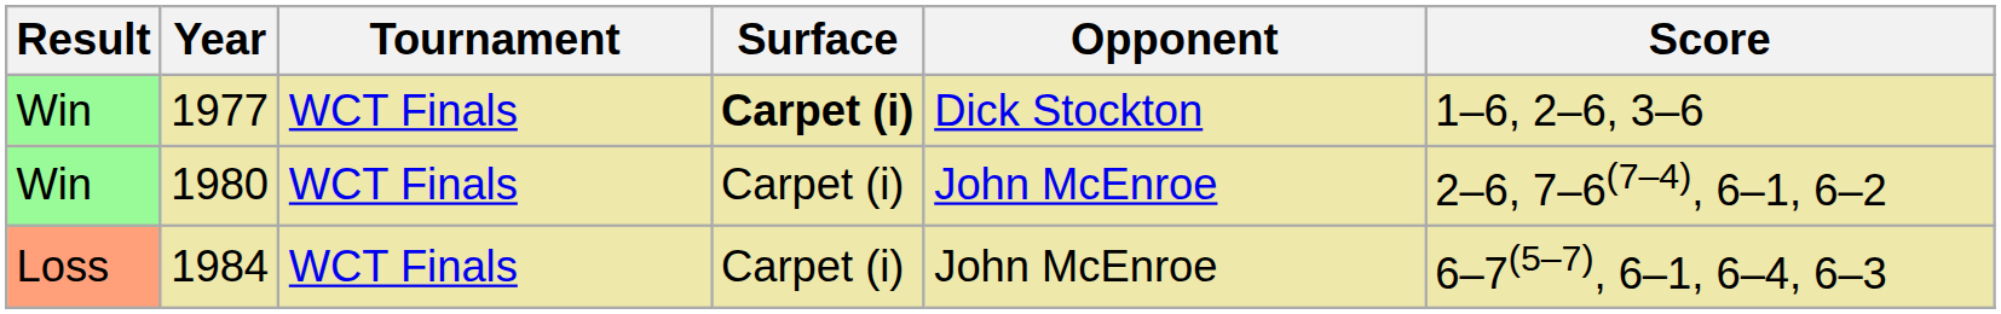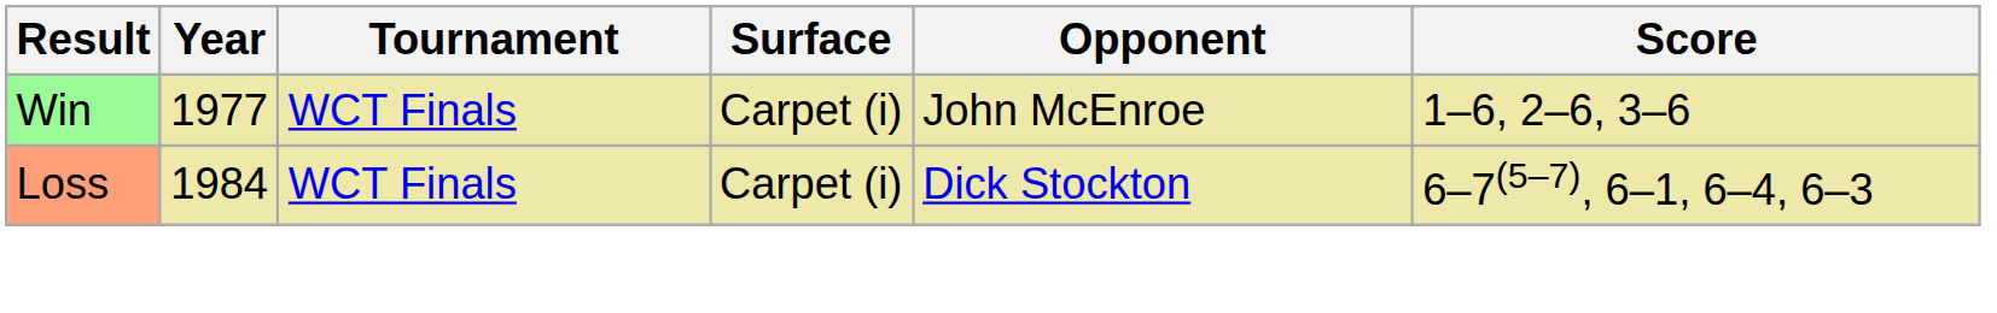 <table class="sortable wikitable" style=font-size:100%>
 <tr>
 <th>Result</th>
 <th width=30>Year</th>
 <th width=150>Tournament</th>
 <th>Surface</th>
 <th width=175>Opponent</th>
 <th width=200 class="unsortable">Score</th>
 </tr>
 <tr bgcolor=EEE8AA>
 <td bgcolor=98FB98>Win</td>
 <td>1977</td>
 <td><a href='#'>WCT Finals</a></td>
-<td><strong>Carpet (i)</strong></td>
-<td> <a href='#'>Dick Stockton</a></td>
+<td>Carpet (i)</td>
+<td> John McEnroe</td>
 <td>1–6, 2–6, 3–6</td>
-</tr>
-<tr bgcolor=EEE8AA>
-<td bgcolor=98FB98>Win</td>
-<td>1980</td>
-<td><a href='#'>WCT Finals</a></td>
-<td>Carpet (i)</td>
-<td> <a href='#'>John McEnroe</a></td>
-<td>2–6, 7–6<sup>(7–4)</sup>, 6–1, 6–2</td>
 </tr>
 <tr bgcolor=EEE8AA>
 <td bgcolor=FFA07A>Loss</td>
 <td>1984</td>
 <td><a href='#'>WCT Finals</a></td>
 <td>Carpet (i)</td>
-<td> John McEnroe</td>
+<td> <a href='#'>Dick Stockton</a></td>
 <td>6–7<sup>(5–7)</sup>, 6–1, 6–4, 6–3</td>
 </tr>
 </table>
